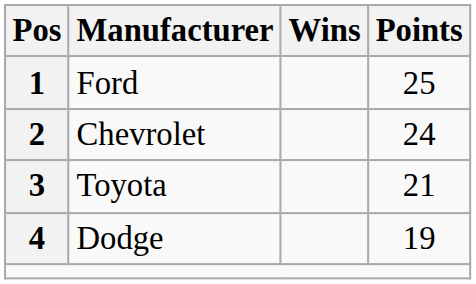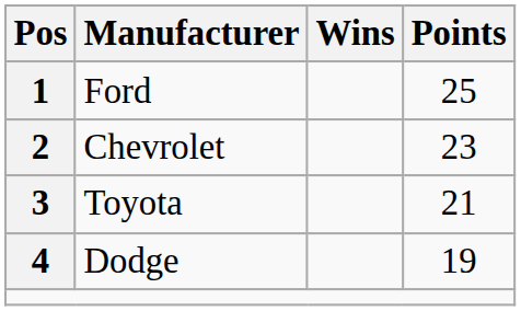 <table class="wikitable">
 <tr>
 <th scope="col">Pos</th>
 <th scope="col">Manufacturer</th>
 <th scope="col">Wins</th>
 <th scope="col">Points</th>
 </tr>
 <tr>
 <th scope="row">1</th>
 <td>Ford</td>
 <td></td>
 <td style="text-align:center;">25</td>
 </tr>
 <tr>
 <th scope="row">2</th>
 <td>Chevrolet</td>
 <td></td>
-<td style="text-align:center;">24</td>
+<td style="text-align:center;">23</td>
 </tr>
 <tr>
 <th scope="row">3</th>
 <td>Toyota</td>
 <td></td>
 <td style="text-align:center;">21</td>
 </tr>
 <tr>
 <th scope="row">4</th>
 <td>Dodge</td>
 <td></td>
 <td style="text-align:center;">19</td>
 </tr>
 <tr class="sortbottom">
 <td colspan="9"></td>
 </tr>
 </table>
